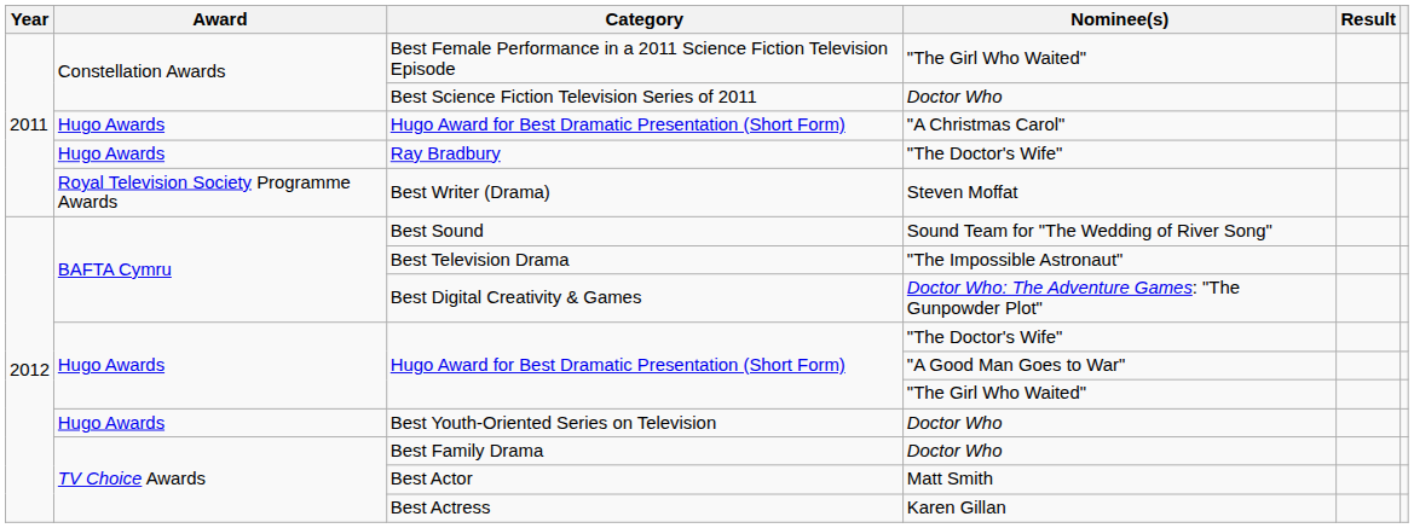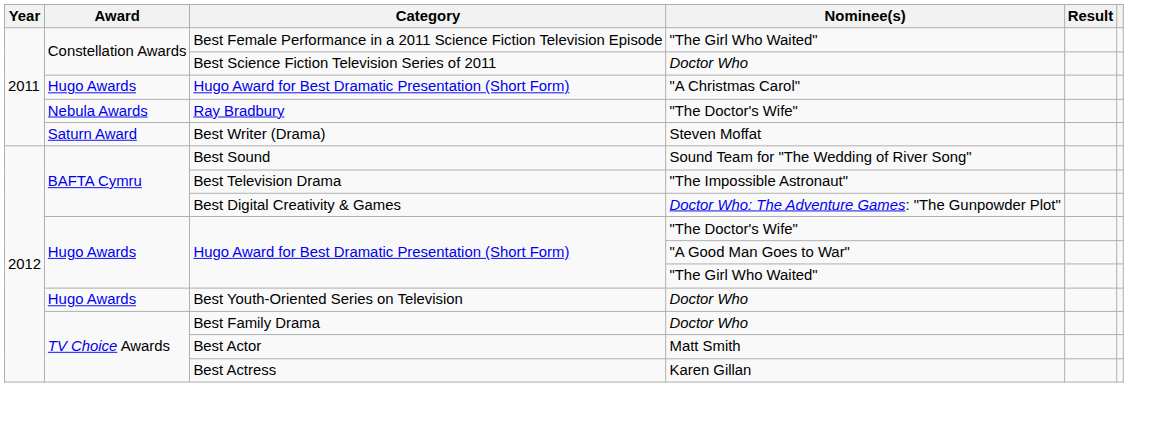 <table class="wikitable sortable">
 <tr>
 <th>Year</th>
 <th>Award</th>
 <th>Category</th>
 <th>Nominee(s)</th>
 <th>Result</th>
 <th class="unsortable"></th>
 </tr>
 <tr>
 <td rowspan="5">2011</td>
 <td rowspan="2">Constellation Awards</td>
 <td>Best Female Performance in a 2011 Science Fiction Television Episode</td>
 <td>"The Girl Who Waited"</td>
 <td></td>
 <td></td>
 </tr>
 <tr>
 <td>Best Science Fiction Television Series of 2011</td>
 <td><em>Doctor Who</em></td>
 <td></td>
 <td></td>
 </tr>
 <tr>
 <td><a href='#'>Hugo Awards</a></td>
 <td><a href='#'>Hugo Award for Best Dramatic Presentation (Short Form)</a></td>
 <td>"A Christmas Carol"</td>
 <td></td>
 <td></td>
 </tr>
 <tr>
-<td><a href='#'>Hugo Awards</a></td>
+<td><a href='#'>Nebula Awards</a></td>
 <td><a href='#'>Ray Bradbury</a></td>
 <td>"The Doctor's Wife"</td>
 <td></td>
 <td></td>
 </tr>
 <tr>
-<td><a href='#'>Royal Television Society</a> Programme Awards</td>
+<td><a href='#'>Saturn Award</a></td>
 <td>Best Writer (Drama)</td>
 <td>Steven Moffat</td>
 <td></td>
 <td></td>
 </tr>
 <tr>
 <td rowspan="10">2012</td>
 <td rowspan="3"><a href='#'>BAFTA Cymru</a></td>
 <td>Best Sound</td>
 <td>Sound Team for "The Wedding of River Song"</td>
 <td></td>
 <td></td>
 </tr>
 <tr>
 <td>Best Television Drama</td>
 <td>"The Impossible Astronaut"</td>
 <td></td>
 <td></td>
 </tr>
 <tr>
 <td>Best Digital Creativity & Games</td>
 <td><em><a href='#'>Doctor Who: The Adventure Games</a></em>: "The Gunpowder Plot"</td>
 <td></td>
 <td></td>
 </tr>
 <tr>
 <td rowspan="3"><a href='#'>Hugo Awards</a></td>
 <td rowspan="3"><a href='#'>Hugo Award for Best Dramatic Presentation (Short Form)</a></td>
 <td>"The Doctor's Wife"</td>
 <td></td>
 <td></td>
 </tr>
 <tr>
 <td>"A Good Man Goes to War"</td>
 <td></td>
 <td></td>
 </tr>
 <tr>
 <td>"The Girl Who Waited"</td>
 <td></td>
 <td></td>
 </tr>
 <tr>
 <td><a href='#'>Hugo Awards</a></td>
 <td>Best Youth-Oriented Series on Television</td>
 <td><em>Doctor Who</em></td>
 <td></td>
 <td></td>
 </tr>
 <tr>
 <td rowspan="3"><em><a href='#'>TV Choice</a></em> Awards</td>
 <td>Best Family Drama</td>
 <td><em>Doctor Who</em></td>
 <td></td>
 <td></td>
 </tr>
 <tr>
 <td>Best Actor</td>
 <td>Matt Smith</td>
 <td></td>
 <td></td>
 </tr>
 <tr>
 <td>Best Actress</td>
 <td>Karen Gillan</td>
 <td></td>
 <td></td>
 </tr>
 </table>
